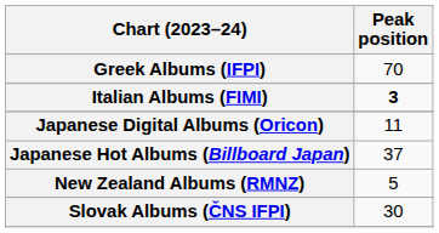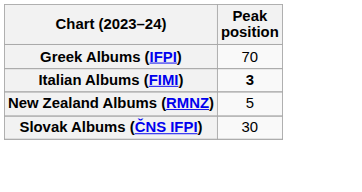 <table class="wikitable sortable plainrowheaders" style="text-align:center">
 <tr>
 <th scope="col">Chart (2023–24)</th>
 <th scope="col">Peak<br>position</th>
 </tr>
 <tr>
 </tr>
 <tr>
 </tr>
 <tr>
 </tr>
 <tr>
 </tr>
 <tr>
 </tr>
 <tr>
 </tr>
 <tr>
 </tr>
 <tr>
 </tr>
 <tr>
 </tr>
 <tr>
 </tr>
 <tr>
 <th scope="row">Greek Albums (<a href='#'>IFPI</a>)</th>
 <td>70</td>
 </tr>
 <tr>
 </tr>
 <tr>
 </tr>
 <tr>
 <th scope="row">Italian Albums (<a href='#'>FIMI</a>)</th>
 <td><strong>3</strong></td>
 </tr>
 <tr>
-</tr>
-<tr>
-<th scope="row">Japanese Digital Albums (<a href='#'>Oricon</a>)</th>
-<td>11</td>
-</tr>
-<tr>
-<th scope="row">Japanese Hot Albums (<em><a href='#'>Billboard Japan</a></em>)</th>
-<td>37</td>
 </tr>
 <tr>
 <th scope="row">New Zealand Albums (<a href='#'>RMNZ</a>)</th>
 <td>5</td>
 </tr>
 <tr>
 </tr>
 <tr>
 </tr>
 <tr>
 </tr>
 <tr>
 </tr>
 <tr>
 <th scope="row">Slovak Albums (<a href='#'>ČNS IFPI</a>)</th>
 <td>30</td>
 </tr>
 <tr>
 </tr>
 <tr>
 </tr>
 <tr>
 </tr>
 <tr>
 </tr>
 <tr>
 </tr>
 <tr>
 </tr>
 <tr>
 </tr>
 <tr>
 </tr>
 <tr>
 </tr>
 <tr>
 </tr>
 <tr>
 </tr>
 <tr>
 </tr>
 </table>
